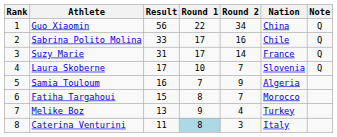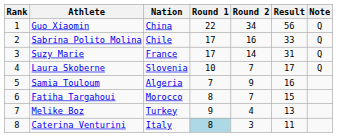 <table class="wikitable sortable" style="text-align:center">
 <tr>
 <th>Rank</th>
 <th>Athlete</th>
-<th>Result</th>
+<th>Nation</th>
 <th>Round 1</th>
 <th>Round 2</th>
-<th>Nation</th>
+<th>Result</th>
 <th>Note</th>
 </tr>
 <tr>
 <td>1</td>
 <td align=left><a href='#'>Guo Xiaomin</a></td>
-<td>56</td>
+<td align=left> <a href='#'>China</a></td>
 <td>22</td>
 <td>34</td>
-<td align=left> <a href='#'>China</a></td>
+<td>56</td>
 <td>Q</td>
 </tr>
 <tr>
 <td>2</td>
 <td align=left><a href='#'>Sabrina Polito Molina</a></td>
-<td>33</td>
+<td align=left> <a href='#'>Chile</a></td>
 <td>17</td>
 <td>16</td>
-<td align=left> <a href='#'>Chile</a></td>
+<td>33</td>
 <td>Q</td>
 </tr>
 <tr>
 <td>3</td>
 <td align=left><a href='#'>Suzy Marie</a></td>
-<td>31</td>
+<td align=left> <a href='#'>France</a></td>
 <td>17</td>
 <td>14</td>
-<td align=left> <a href='#'>France</a></td>
+<td>31</td>
 <td>Q</td>
 </tr>
 <tr>
 <td>4</td>
 <td align=left><a href='#'>Laura Skoberne</a></td>
-<td>17</td>
+<td align=left> <a href='#'>Slovenia</a></td>
 <td>10</td>
 <td>7</td>
-<td align=left> <a href='#'>Slovenia</a></td>
+<td>17</td>
 <td>Q</td>
 </tr>
 <tr>
 <td>5</td>
 <td align=left><a href='#'>Samia Touloum</a></td>
-<td>16</td>
+<td align=left> <a href='#'>Algeria</a></td>
 <td>7</td>
 <td>9</td>
-<td align=left> <a href='#'>Algeria</a></td>
+<td>16</td>
 <td></td>
 </tr>
 <tr>
 <td>6</td>
 <td align=left><a href='#'>Fatiha Targahoui</a></td>
-<td>15</td>
+<td align=left> <a href='#'>Morocco</a></td>
 <td>8</td>
 <td>7</td>
-<td align=left> <a href='#'>Morocco</a></td>
+<td>15</td>
 <td></td>
 </tr>
 <tr>
 <td>7</td>
 <td align=left><a href='#'>Melike Boz</a></td>
-<td>13</td>
+<td align=left> <a href='#'>Turkey</a></td>
 <td>9</td>
 <td>4</td>
-<td align=left> <a href='#'>Turkey</a></td>
+<td>13</td>
 <td></td>
 </tr>
 <tr>
 <td>8</td>
 <td align=left><a href='#'>Caterina Venturini</a></td>
-<td>11</td>
+<td align=left> <a href='#'>Italy</a></td>
 <td style="background: lightblue;">8</td>
 <td>3</td>
-<td align=left> <a href='#'>Italy</a></td>
+<td>11</td>
 <td></td>
 </tr>
 </table>
